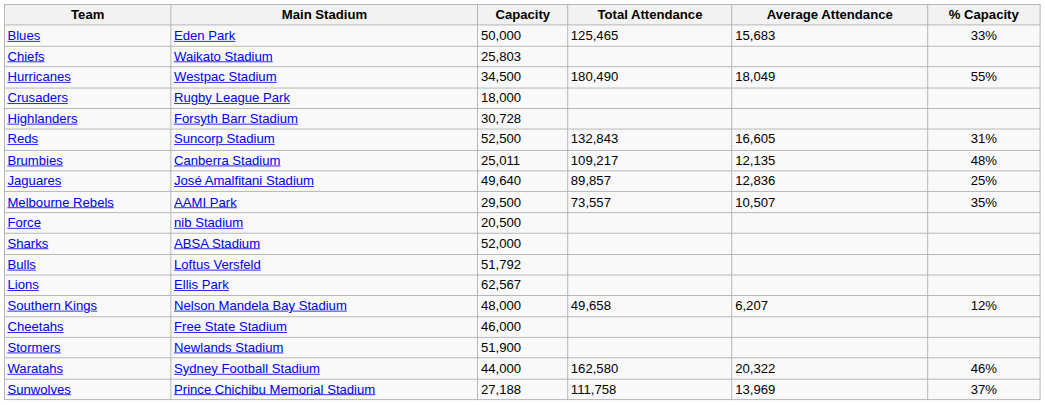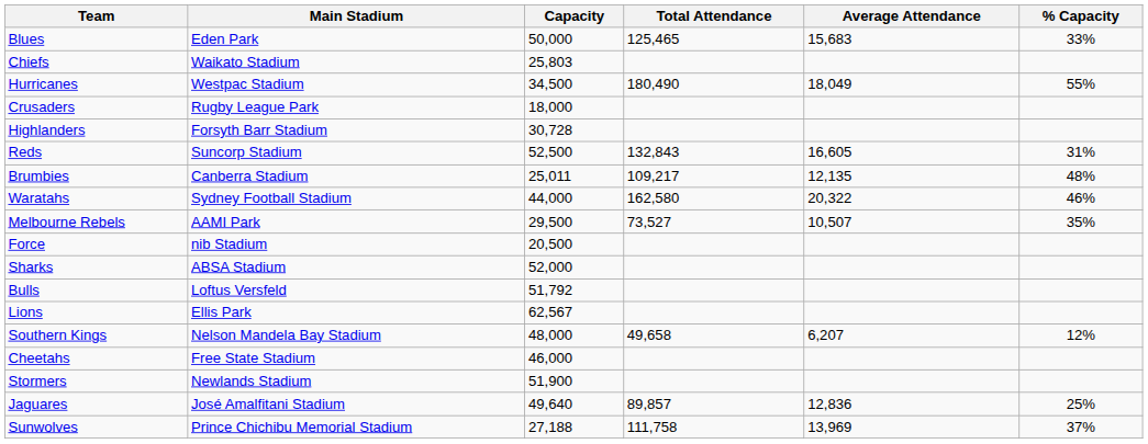 <table class="wikitable sortable" style="text-align:left; width:100%;">
 <tr>
 <th>Team</th>
 <th>Main Stadium</th>
 <th>Capacity</th>
 <th>Total Attendance</th>
 <th>Average Attendance</th>
 <th>% Capacity</th>
 </tr>
 <tr>
 <td> <a href='#'>Blues</a></td>
 <td><a href='#'>Eden Park</a></td>
 <td>50,000</td>
 <td>125,465</td>
 <td>15,683</td>
 <td style="text-align:center;">33%</td>
 </tr>
 <tr>
 <td> <a href='#'>Chiefs</a></td>
 <td><a href='#'>Waikato Stadium</a></td>
 <td>25,803</td>
 <td></td>
 <td></td>
 <td style="text-align:center;"></td>
 </tr>
 <tr>
 <td> <a href='#'>Hurricanes</a></td>
 <td><a href='#'>Westpac Stadium</a></td>
 <td>34,500</td>
 <td>180,490</td>
 <td>18,049</td>
 <td style="text-align:center;">55%</td>
 </tr>
 <tr>
 <td> <a href='#'>Crusaders</a></td>
 <td><a href='#'>Rugby League Park</a></td>
 <td>18,000</td>
 <td></td>
 <td></td>
 <td style="text-align:center;"></td>
 </tr>
 <tr>
 <td> <a href='#'>Highlanders</a></td>
 <td><a href='#'>Forsyth Barr Stadium</a></td>
 <td>30,728</td>
 <td></td>
 <td></td>
 <td style="text-align:center;"></td>
 </tr>
 <tr>
 <td> <a href='#'>Reds</a></td>
 <td><a href='#'>Suncorp Stadium</a></td>
 <td>52,500</td>
 <td>132,843</td>
 <td>16,605</td>
 <td style="text-align:center;">31%</td>
 </tr>
 <tr>
 <td> <a href='#'>Brumbies</a></td>
 <td><a href='#'>Canberra Stadium</a></td>
 <td>25,011</td>
 <td>109,217</td>
 <td>12,135</td>
 <td style="text-align:center;">48%</td>
 </tr>
 <tr>
-<td> <a href='#'>Jaguares</a></td>
-<td><a href='#'>José Amalfitani Stadium</a></td>
-<td>49,640</td>
-<td>89,857</td>
-<td>12,836</td>
-<td style="text-align:center;">25%</td>
+<td> <a href='#'>Waratahs</a></td>
+<td><a href='#'>Sydney Football Stadium</a></td>
+<td>44,000</td>
+<td>162,580</td>
+<td>20,322</td>
+<td style="text-align:center;">46%</td>
 </tr>
 <tr>
 <td> <a href='#'>Melbourne Rebels</a></td>
 <td><a href='#'>AAMI Park</a></td>
 <td>29,500</td>
-<td>73,557</td>
+<td>73,527</td>
 <td>10,507</td>
 <td style="text-align:center;">35%</td>
 </tr>
 <tr>
 <td> <a href='#'>Force</a></td>
 <td><a href='#'>nib Stadium</a></td>
 <td>20,500</td>
 <td></td>
 <td></td>
 <td style="text-align:center;"></td>
 </tr>
 <tr>
 <td> <a href='#'>Sharks</a></td>
 <td><a href='#'>ABSA Stadium</a></td>
 <td>52,000</td>
 <td></td>
 <td></td>
 <td style="text-align:center;"></td>
 </tr>
 <tr>
 <td> <a href='#'>Bulls</a></td>
 <td><a href='#'>Loftus Versfeld</a></td>
 <td>51,792</td>
 <td></td>
 <td></td>
 <td style="text-align:center;"></td>
 </tr>
 <tr>
 <td> <a href='#'>Lions</a></td>
 <td><a href='#'>Ellis Park</a></td>
 <td>62,567</td>
 <td></td>
 <td></td>
 <td style="text-align:center;"></td>
 </tr>
 <tr>
 <td> <a href='#'>Southern Kings</a></td>
 <td><a href='#'>Nelson Mandela Bay Stadium</a></td>
 <td>48,000</td>
 <td>49,658</td>
 <td>6,207</td>
 <td style="text-align:center;">12%</td>
 </tr>
 <tr>
 <td> <a href='#'>Cheetahs</a></td>
 <td><a href='#'>Free State Stadium</a></td>
 <td>46,000</td>
 <td></td>
 <td></td>
 <td style="text-align:center;"></td>
 </tr>
 <tr>
 <td> <a href='#'>Stormers</a></td>
 <td><a href='#'>Newlands Stadium</a></td>
 <td>51,900</td>
 <td></td>
 <td></td>
 <td style="text-align:center;"></td>
 </tr>
 <tr>
-<td> <a href='#'>Waratahs</a></td>
-<td><a href='#'>Sydney Football Stadium</a></td>
-<td>44,000</td>
-<td>162,580</td>
-<td>20,322</td>
-<td style="text-align:center;">46%</td>
+<td> <a href='#'>Jaguares</a></td>
+<td><a href='#'>José Amalfitani Stadium</a></td>
+<td>49,640</td>
+<td>89,857</td>
+<td>12,836</td>
+<td style="text-align:center;">25%</td>
 </tr>
 <tr>
 <td> <a href='#'>Sunwolves</a></td>
 <td><a href='#'>Prince Chichibu Memorial Stadium</a></td>
 <td>27,188</td>
 <td>111,758</td>
 <td>13,969</td>
 <td style="text-align:center;">37%</td>
 </tr>
 </table>
